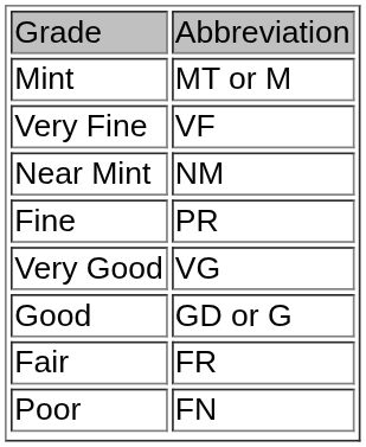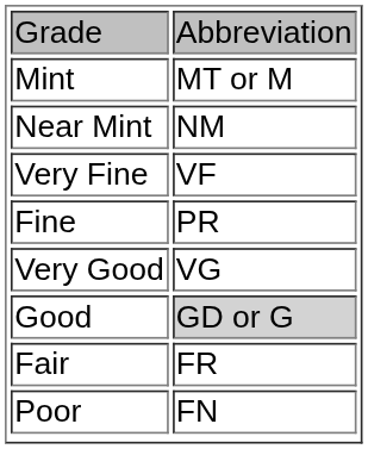 <table border=1>
 <tr>
 <td style="background:silver">Grade</td>
 <td style="background:silver">Abbreviation</td>
 </tr>
 <tr>
 <td>Mint</td>
 <td>MT or M</td>
 </tr>
+<tr nb>
+<td>Near Mint</td>
+<td>NM</td>
+</tr>
 <tr>
 <td>Very Fine</td>
 <td>VF</td>
-</tr>
-<tr nb>
-<td>Near Mint</td>
-<td>NM</td>
 </tr>
 <tr>
 <td>Fine</td>
 <td>PR</td>
 </tr>
 <tr>
 <td>Very Good</td>
 <td>VG</td>
 </tr>
 <tr>
 <td>Good</td>
-<td>GD or G</td>
+<td style="background: lightgrey;">GD or G</td>
 </tr>
 <tr>
 <td>Fair</td>
 <td>FR</td>
 </tr>
 <tr>
 <td>Poor</td>
 <td>FN</td>
 </tr>
 <tr>
 </tr>
 </table>
